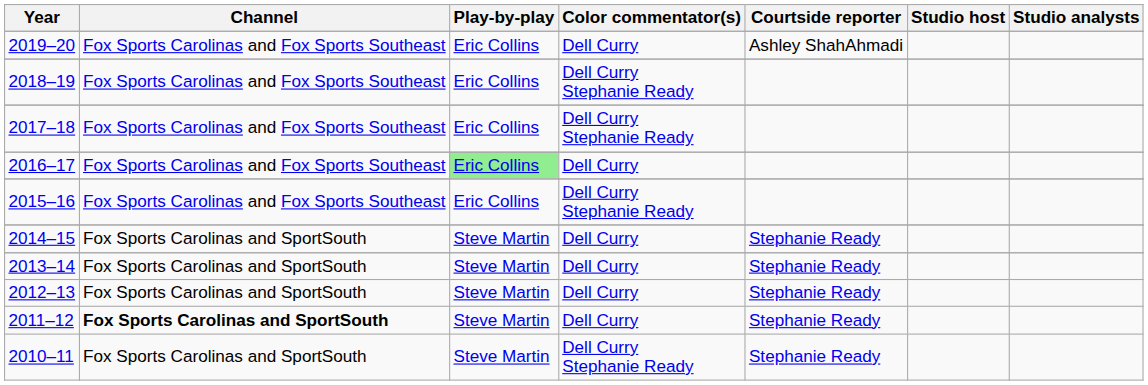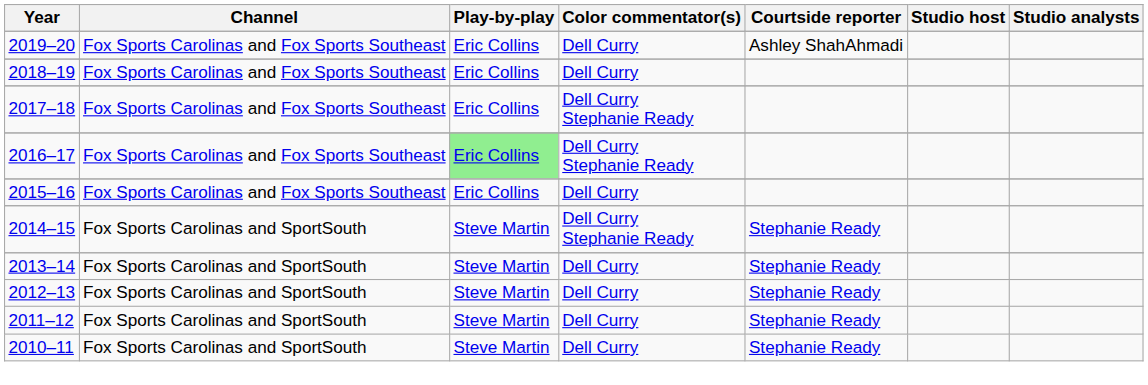 <table class="wikitable">
 <tr>
 <th><strong>Year</strong></th>
 <th><strong>Channel</strong></th>
 <th><strong>Play-by-play</strong></th>
 <th><strong>Color commentator(s)</strong></th>
 <th><strong>Courtside reporter</strong></th>
 <th><strong>Studio host</strong></th>
 <th><strong>Studio analysts</strong></th>
 </tr>
 <tr>
 </tr>
 <tr>
 <td><a href='#'>2019–20</a></td>
 <td><a href='#'>Fox Sports Carolinas</a> and <a href='#'>Fox Sports Southeast</a></td>
 <td><a href='#'>Eric Collins</a></td>
 <td><a href='#'>Dell Curry</a></td>
 <td>Ashley ShahAhmadi</td>
 <td></td>
 <td></td>
 </tr>
 <tr>
 </tr>
 <tr>
 <td><a href='#'>2018–19</a></td>
 <td><a href='#'>Fox Sports Carolinas</a> and <a href='#'>Fox Sports Southeast</a></td>
 <td><a href='#'>Eric Collins</a></td>
-<td><a href='#'>Dell Curry</a><br><a href='#'>Stephanie Ready</a></td>
+<td><a href='#'>Dell Curry</a></td>
 <td></td>
 <td></td>
 <td></td>
 </tr>
 <tr>
 </tr>
 <tr>
 <td><a href='#'>2017–18</a></td>
 <td><a href='#'>Fox Sports Carolinas</a> and <a href='#'>Fox Sports Southeast</a></td>
 <td><a href='#'>Eric Collins</a></td>
 <td><a href='#'>Dell Curry</a><br><a href='#'>Stephanie Ready</a></td>
 <td></td>
 <td></td>
 <td></td>
 </tr>
 <tr>
 </tr>
 <tr>
 <td><a href='#'>2016–17</a></td>
 <td><a href='#'>Fox Sports Carolinas</a> and <a href='#'>Fox Sports Southeast</a></td>
 <td style="background: lightgreen;"><a href='#'>Eric Collins</a></td>
-<td><a href='#'>Dell Curry</a></td>
+<td><a href='#'>Dell Curry</a><br><a href='#'>Stephanie Ready</a></td>
 <td></td>
 <td></td>
 <td></td>
 </tr>
 <tr>
 </tr>
 <tr>
 <td><a href='#'>2015–16</a></td>
 <td><a href='#'>Fox Sports Carolinas</a> and <a href='#'>Fox Sports Southeast</a></td>
 <td><a href='#'>Eric Collins</a></td>
-<td><a href='#'>Dell Curry</a><br><a href='#'>Stephanie Ready</a></td>
+<td><a href='#'>Dell Curry</a></td>
 <td></td>
 <td></td>
 <td></td>
 </tr>
 <tr>
 </tr>
 <tr>
 <td><a href='#'>2014–15</a></td>
 <td>Fox Sports Carolinas and SportSouth</td>
 <td><a href='#'>Steve Martin</a></td>
-<td><a href='#'>Dell Curry</a></td>
+<td><a href='#'>Dell Curry</a><br><a href='#'>Stephanie Ready</a></td>
 <td><a href='#'>Stephanie Ready</a></td>
 <td></td>
 <td></td>
 </tr>
 <tr>
 </tr>
 <tr>
 <td><a href='#'>2013–14</a></td>
 <td>Fox Sports Carolinas and SportSouth</td>
 <td><a href='#'>Steve Martin</a></td>
 <td><a href='#'>Dell Curry</a></td>
 <td><a href='#'>Stephanie Ready</a></td>
 <td></td>
 <td></td>
 </tr>
 <tr>
 <td><a href='#'>2012–13</a></td>
 <td>Fox Sports Carolinas and SportSouth</td>
 <td><a href='#'>Steve Martin</a></td>
 <td><a href='#'>Dell Curry</a></td>
 <td><a href='#'>Stephanie Ready</a></td>
 <td></td>
 <td></td>
 </tr>
 <tr>
 <td><a href='#'>2011–12</a></td>
-<td><strong>Fox Sports Carolinas and SportSouth</strong></td>
+<td>Fox Sports Carolinas and SportSouth</td>
 <td><a href='#'>Steve Martin</a></td>
 <td><a href='#'>Dell Curry</a></td>
 <td><a href='#'>Stephanie Ready</a></td>
 <td></td>
 <td></td>
 </tr>
 <tr>
 <td><a href='#'>2010–11</a></td>
 <td>Fox Sports Carolinas and SportSouth</td>
 <td><a href='#'>Steve Martin</a></td>
-<td><a href='#'>Dell Curry</a><br><a href='#'>Stephanie Ready</a></td>
+<td><a href='#'>Dell Curry</a></td>
 <td><a href='#'>Stephanie Ready</a></td>
 <td></td>
 <td></td>
 </tr>
 </table>
